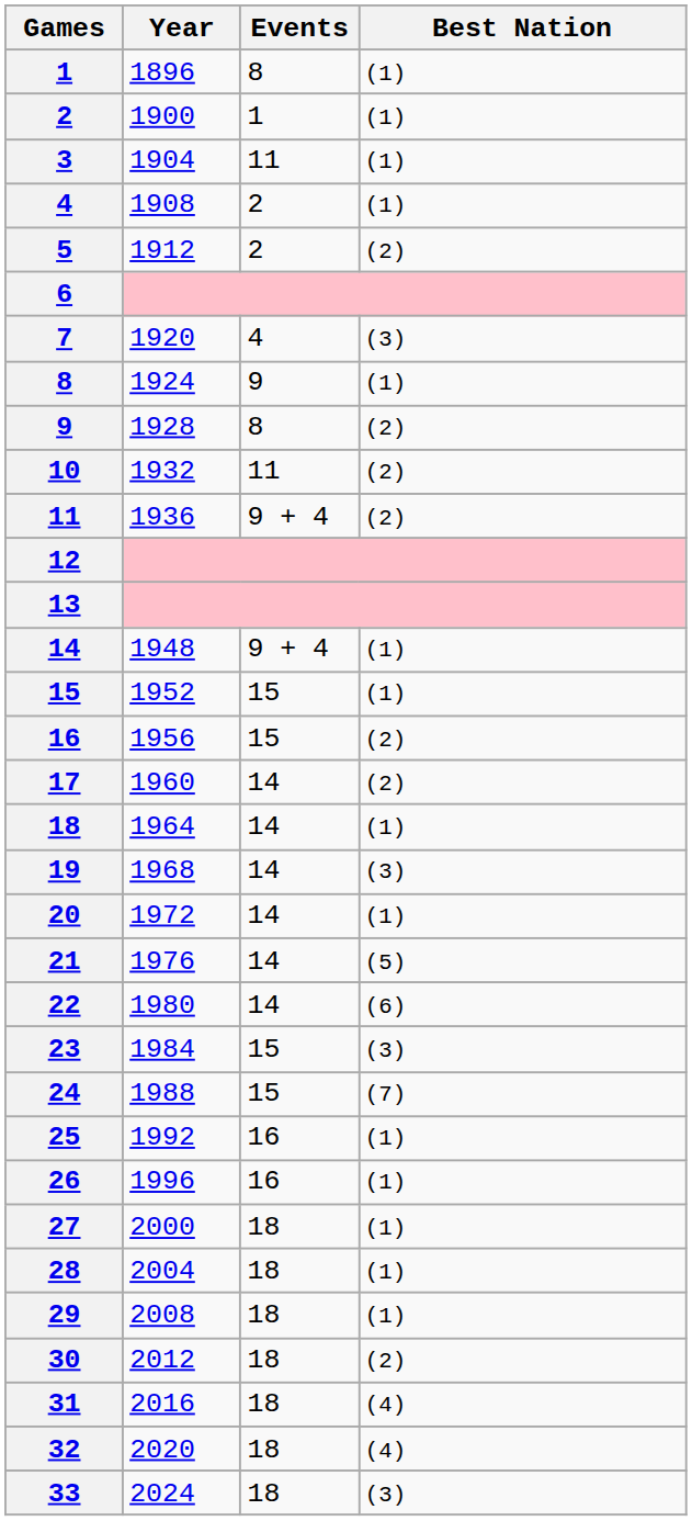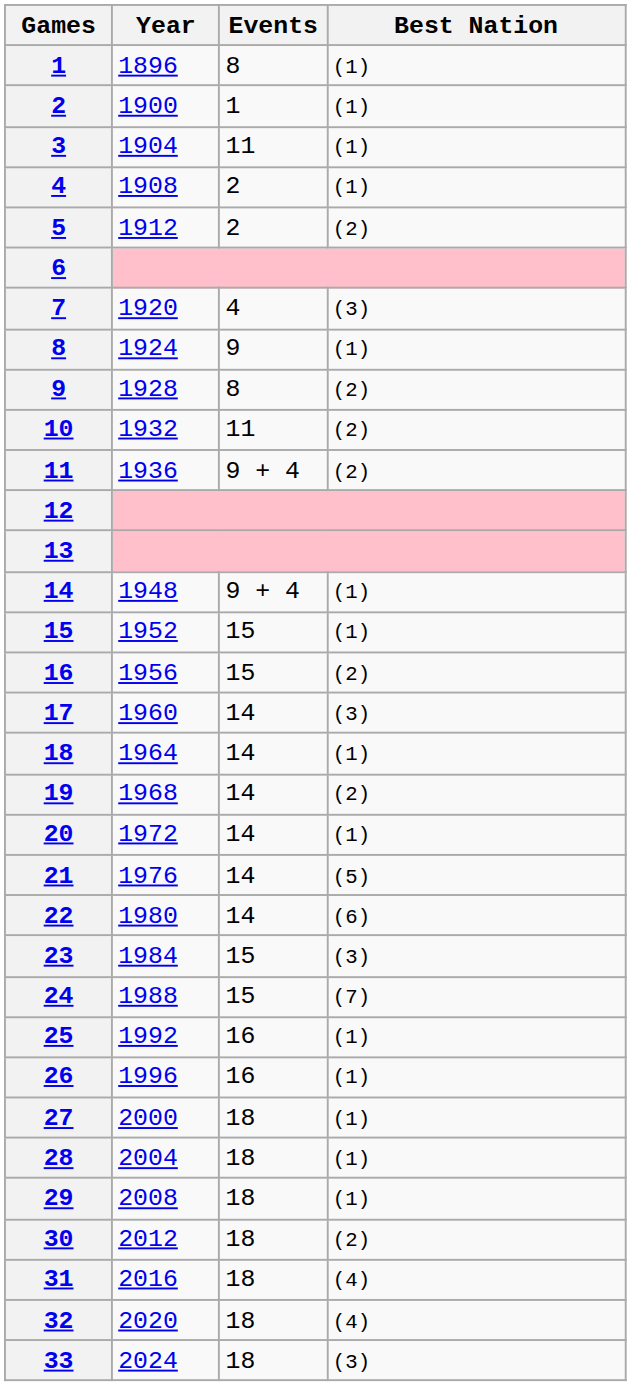 <table class="wikitable sticky-table-row1 defaultcenter col4left">
 <tr>
 <th scope="col" width=50>Games</th>
 <th scope="col" width=50>Year</th>
 <th scope="col" width=50>Events</th>
 <th scope="col" width=150>Best Nation</th>
 </tr>
 <tr>
 <th scope="row"><a href='#'>1</a></th>
 <td><a href='#'>1896</a></td>
 <td>8</td>
 <td> <small>(1)</small></td>
 </tr>
 <tr>
 <th scope="row"><a href='#'>2</a></th>
 <td><a href='#'>1900</a></td>
 <td>1</td>
 <td> <small>(1)</small></td>
 </tr>
 <tr>
 <th scope="row"><a href='#'>3</a></th>
 <td><a href='#'>1904</a></td>
 <td>11</td>
 <td> <small>(1)</small></td>
 </tr>
 <tr>
 <th scope="row"><a href='#'>4</a></th>
 <td><a href='#'>1908</a></td>
 <td>2</td>
 <td> <small>(1)</small></td>
 </tr>
 <tr>
 <th scope="row"><a href='#'>5</a></th>
 <td><a href='#'>1912</a></td>
 <td>2</td>
 <td> <small>(2)</small></td>
 </tr>
 <tr>
 <th scope="row"><a href='#'>6</a></th>
 <td colspan=4 bgcolor=pink></td>
 </tr>
 <tr>
 <th scope="row"><a href='#'>7</a></th>
 <td><a href='#'>1920</a></td>
 <td>4</td>
 <td> <small>(3)</small></td>
 </tr>
 <tr>
 <th scope="row"><a href='#'>8</a></th>
 <td><a href='#'>1924</a></td>
 <td>9</td>
 <td> <small>(1)</small></td>
 </tr>
 <tr>
 <th scope="row"><a href='#'>9</a></th>
 <td><a href='#'>1928</a></td>
 <td>8</td>
 <td> <small>(2)</small></td>
 </tr>
 <tr>
 <th scope="row"><a href='#'>10</a></th>
 <td><a href='#'>1932</a></td>
 <td>11</td>
 <td> <small>(2)</small></td>
 </tr>
 <tr>
 <th scope="row"><a href='#'>11</a></th>
 <td><a href='#'>1936</a></td>
 <td>9 + 4</td>
 <td> <small>(2)</small></td>
 </tr>
 <tr>
 <th scope="row"><a href='#'>12</a></th>
 <td colspan=4 bgcolor=pink></td>
 </tr>
 <tr>
 <th scope="row"><a href='#'>13</a></th>
 <td colspan=4 bgcolor=pink></td>
 </tr>
 <tr>
 <th scope="row"><a href='#'>14</a></th>
 <td><a href='#'>1948</a></td>
 <td>9 + 4</td>
 <td> <small>(1)</small></td>
 </tr>
 <tr>
 <th scope="row"><a href='#'>15</a></th>
 <td><a href='#'>1952</a></td>
 <td>15</td>
 <td> <small>(1)</small></td>
 </tr>
 <tr>
 <th scope="row"><a href='#'>16</a></th>
 <td><a href='#'>1956</a></td>
 <td>15</td>
 <td> <small>(2)</small></td>
 </tr>
 <tr>
 <th scope="row"><a href='#'>17</a></th>
 <td><a href='#'>1960</a></td>
 <td>14</td>
-<td> <small>(2)</small></td>
+<td> <small>(3)</small></td>
 </tr>
 <tr>
 <th scope="row"><a href='#'>18</a></th>
 <td><a href='#'>1964</a></td>
 <td>14</td>
 <td> <small>(1)</small></td>
 </tr>
 <tr>
 <th scope="row"><a href='#'>19</a></th>
 <td><a href='#'>1968</a></td>
 <td>14</td>
-<td> <small>(3)</small></td>
+<td> <small>(2)</small></td>
 </tr>
 <tr>
 <th scope="row"><a href='#'>20</a></th>
 <td><a href='#'>1972</a></td>
 <td>14</td>
 <td> <small>(1)</small></td>
 </tr>
 <tr>
 <th scope="row"><a href='#'>21</a></th>
 <td><a href='#'>1976</a></td>
 <td>14</td>
 <td> <small>(5)</small></td>
 </tr>
 <tr>
 <th scope="row"><a href='#'>22</a></th>
 <td><a href='#'>1980</a></td>
 <td>14</td>
 <td> <small>(6)</small></td>
 </tr>
 <tr>
 <th scope="row"><a href='#'>23</a></th>
 <td><a href='#'>1984</a></td>
 <td>15</td>
 <td> <small>(3)</small></td>
 </tr>
 <tr>
 <th scope="row"><a href='#'>24</a></th>
 <td><a href='#'>1988</a></td>
 <td>15</td>
 <td> <small>(7)</small></td>
 </tr>
 <tr>
 <th scope="row"><a href='#'>25</a></th>
 <td><a href='#'>1992</a></td>
 <td>16</td>
 <td> <small>(1)</small></td>
 </tr>
 <tr>
 <th scope="row"><a href='#'>26</a></th>
 <td><a href='#'>1996</a></td>
 <td>16</td>
 <td> <small>(1)</small></td>
 </tr>
 <tr>
 <th scope="row"><a href='#'>27</a></th>
 <td><a href='#'>2000</a></td>
 <td>18</td>
 <td> <small>(1)</small></td>
 </tr>
 <tr>
 <th scope="row"><a href='#'>28</a></th>
 <td><a href='#'>2004</a></td>
 <td>18</td>
 <td> <small>(1)</small></td>
 </tr>
 <tr>
 <th scope="row"><a href='#'>29</a></th>
 <td><a href='#'>2008</a></td>
 <td>18</td>
 <td> <small>(1)</small></td>
 </tr>
 <tr>
 <th scope="row"><a href='#'>30</a></th>
 <td><a href='#'>2012</a></td>
 <td>18</td>
 <td> <small>(2)</small></td>
 </tr>
 <tr>
 <th scope="row"><a href='#'>31</a></th>
 <td><a href='#'>2016</a></td>
 <td>18</td>
 <td> <small>(4)</small></td>
 </tr>
 <tr>
 <th scope="row"><a href='#'>32</a></th>
 <td><a href='#'>2020</a></td>
 <td>18</td>
 <td> <small>(4)</small></td>
 </tr>
 <tr>
 <th scope="row"><a href='#'>33</a></th>
 <td><a href='#'>2024</a></td>
 <td>18</td>
 <td> <small>(3)</small></td>
 </tr>
 </table>
